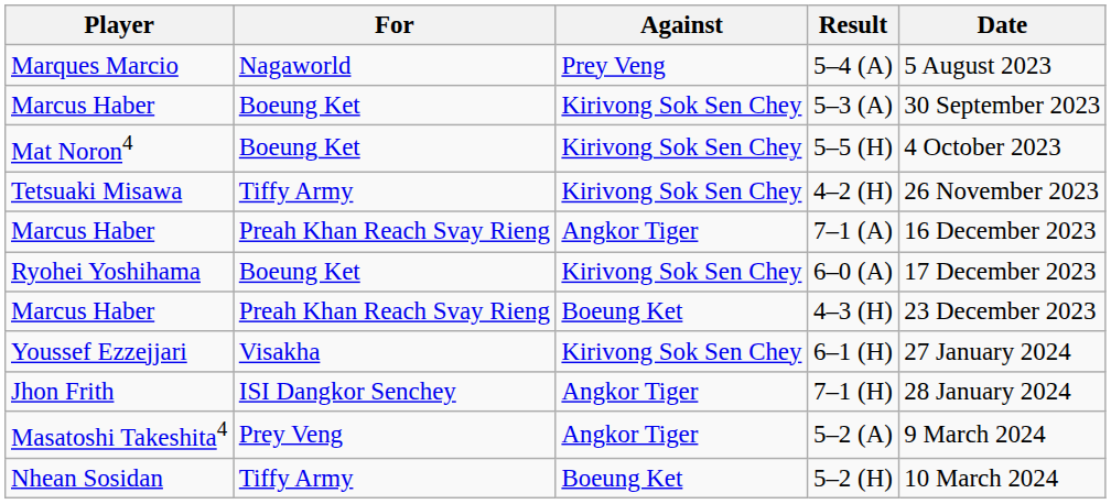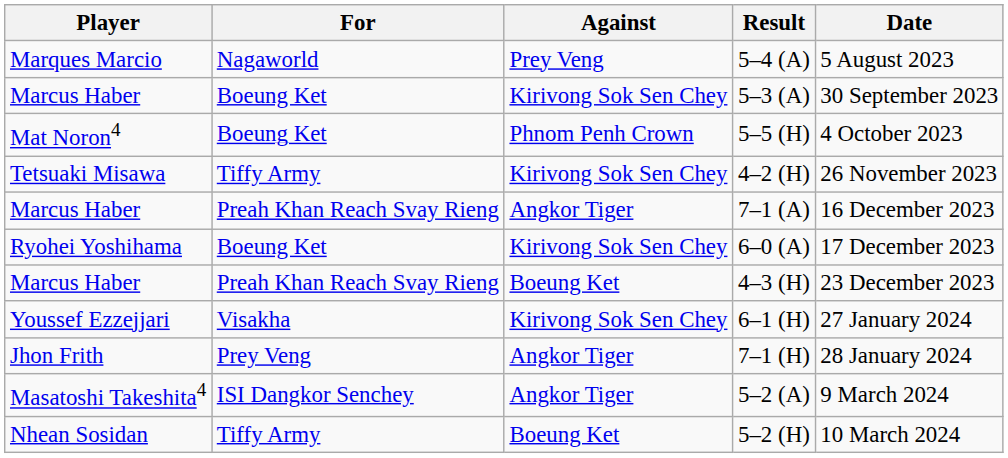 <table class="wikitable sortable">
 <tr>
 <th>Player</th>
 <th>For</th>
 <th>Against</th>
 <th style="text-align:center">Result</th>
 <th>Date</th>
 </tr>
 <tr>
 <td> <a href='#'>Marques Marcio</a></td>
 <td><a href='#'>Nagaworld</a></td>
 <td><a href='#'>Prey Veng</a></td>
 <td>5–4 (A)</td>
 <td>5 August 2023</td>
 </tr>
 <tr>
 <td> <a href='#'>Marcus Haber</a></td>
 <td><a href='#'>Boeung Ket</a></td>
 <td><a href='#'>Kirivong Sok Sen Chey</a></td>
 <td>5–3 (A)</td>
 <td>30 September 2023</td>
 </tr>
 <tr>
 <td> <a href='#'>Mat Noron</a><sup>4</sup></td>
 <td><a href='#'>Boeung Ket</a></td>
-<td><a href='#'>Kirivong Sok Sen Chey</a></td>
+<td><a href='#'>Phnom Penh Crown</a></td>
 <td>5–5 (H)</td>
 <td>4 October 2023</td>
 </tr>
 <tr>
 <td> <a href='#'>Tetsuaki Misawa</a></td>
 <td><a href='#'>Tiffy Army</a></td>
 <td><a href='#'>Kirivong Sok Sen Chey</a></td>
 <td>4–2 (H)</td>
 <td>26 November 2023</td>
 </tr>
 <tr>
 <td> <a href='#'>Marcus Haber</a></td>
 <td><a href='#'>Preah Khan Reach Svay Rieng</a></td>
 <td><a href='#'>Angkor Tiger</a></td>
 <td>7–1 (A)</td>
 <td>16 December 2023</td>
 </tr>
 <tr>
 <td> <a href='#'>Ryohei Yoshihama</a></td>
 <td><a href='#'>Boeung Ket</a></td>
 <td><a href='#'>Kirivong Sok Sen Chey</a></td>
 <td>6–0 (A)</td>
 <td>17 December 2023</td>
 </tr>
 <tr>
 <td> <a href='#'>Marcus Haber</a></td>
 <td><a href='#'>Preah Khan Reach Svay Rieng</a></td>
 <td><a href='#'>Boeung Ket</a></td>
 <td>4–3 (H)</td>
 <td>23 December 2023</td>
 </tr>
 <tr>
 <td> <a href='#'>Youssef Ezzejjari</a></td>
 <td><a href='#'>Visakha</a></td>
 <td><a href='#'>Kirivong Sok Sen Chey</a></td>
 <td>6–1 (H)</td>
 <td>27 January 2024</td>
 </tr>
 <tr>
 <td> <a href='#'>Jhon Frith</a></td>
-<td><a href='#'>ISI Dangkor Senchey</a></td>
+<td><a href='#'>Prey Veng</a></td>
 <td><a href='#'>Angkor Tiger</a></td>
 <td>7–1 (H)</td>
 <td>28 January 2024</td>
 </tr>
 <tr>
 <td> <a href='#'>Masatoshi Takeshita</a><sup>4</sup></td>
-<td><a href='#'>Prey Veng</a></td>
+<td><a href='#'>ISI Dangkor Senchey</a></td>
 <td><a href='#'>Angkor Tiger</a></td>
 <td>5–2 (A)</td>
 <td>9 March 2024</td>
 </tr>
 <tr>
 <td> <a href='#'>Nhean Sosidan</a></td>
 <td><a href='#'>Tiffy Army</a></td>
 <td><a href='#'>Boeung Ket</a></td>
 <td>5–2 (H)</td>
 <td>10 March 2024</td>
 </tr>
 </table>
